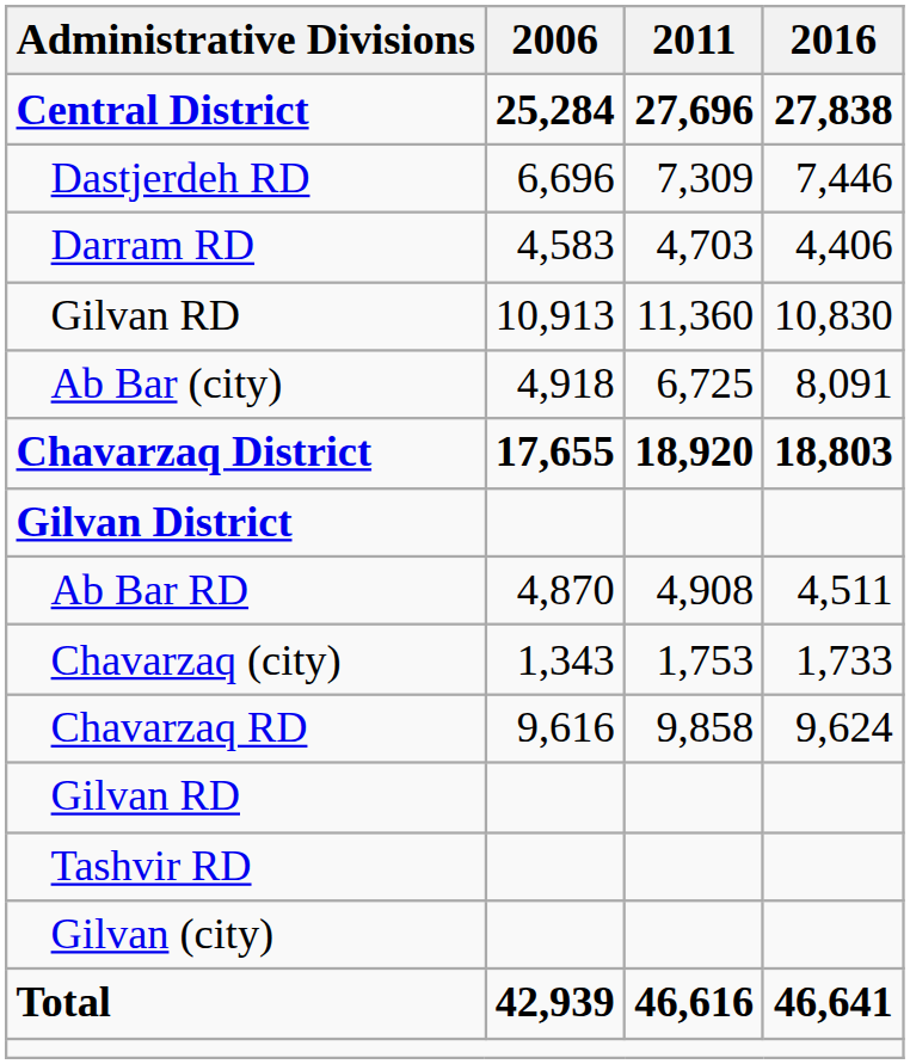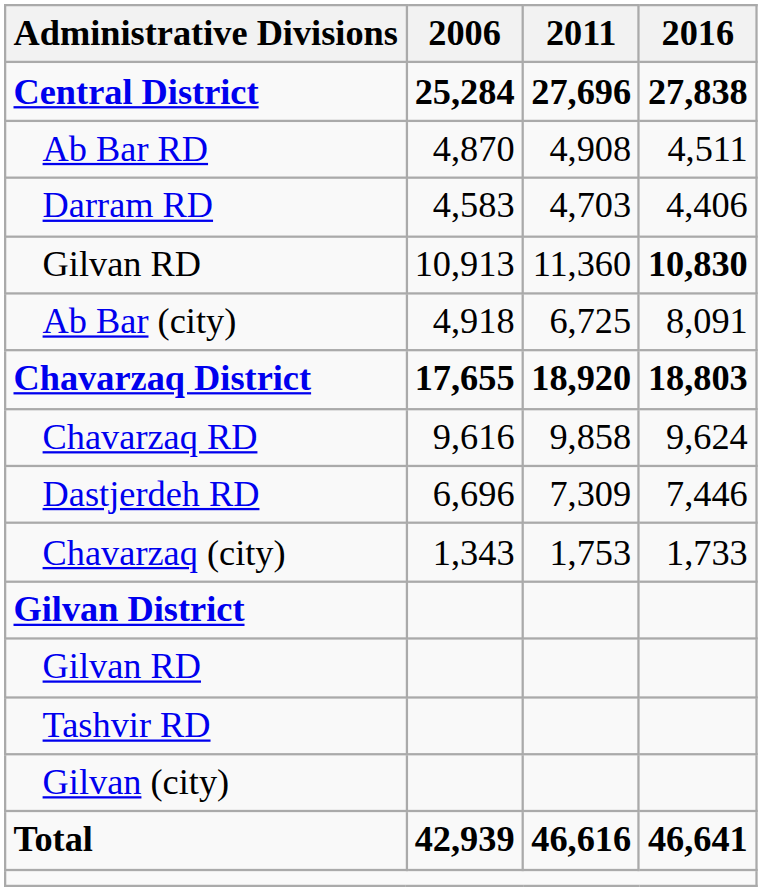 <table class="wikitable">
 <tr>
 <th>Administrative Divisions</th>
 <th>2006</th>
 <th>2011</th>
 <th>2016</th>
 </tr>
 <tr>
 <td><strong><a href='#'>Central District</a></strong></td>
 <td style="text-align: right;"><strong>25,284</strong></td>
 <td style="text-align: right;"><strong>27,696</strong></td>
 <td style="text-align: right;"><strong>27,838</strong></td>
 </tr>
 <tr>
-<td style="padding-left: 1em;"><a href='#'>Dastjerdeh RD</a></td>
-<td style="text-align: right;">6,696</td>
-<td style="text-align: right;">7,309</td>
-<td style="text-align: right;">7,446</td>
+<td style="padding-left: 1em;"><a href='#'>Ab Bar RD</a></td>
+<td style="text-align: right;">4,870</td>
+<td style="text-align: right;">4,908</td>
+<td style="text-align: right;">4,511</td>
 </tr>
 <tr>
 <td style="padding-left: 1em;"><a href='#'>Darram RD</a></td>
 <td style="text-align: right;">4,583</td>
 <td style="text-align: right;">4,703</td>
 <td style="text-align: right;">4,406</td>
 </tr>
 <tr>
 <td style="padding-left: 1em;">Gilvan RD</td>
 <td style="text-align: right;">10,913</td>
 <td style="text-align: right;">11,360</td>
-<td style="text-align: right;">10,830</td>
+<td style="text-align: right;"><strong>10,830</strong></td>
 </tr>
 <tr>
 <td style="padding-left: 1em;"><a href='#'>Ab Bar</a> (city)</td>
 <td style="text-align: right;">4,918</td>
 <td style="text-align: right;">6,725</td>
 <td style="text-align: right;">8,091</td>
 </tr>
 <tr>
 <td><strong><a href='#'>Chavarzaq District</a></strong></td>
 <td style="text-align: right;"><strong>17,655</strong></td>
 <td style="text-align: right;"><strong>18,920</strong></td>
 <td style="text-align: right;"><strong>18,803</strong></td>
 </tr>
 <tr>
-<td><strong><a href='#'>Gilvan District</a></strong></td>
-<td style="text-align: right;"></td>
-<td style="text-align: right;"></td>
-<td style="text-align: right;"></td>
+<td style="padding-left: 1em;"><a href='#'>Chavarzaq RD</a></td>
+<td style="text-align: right;">9,616</td>
+<td style="text-align: right;">9,858</td>
+<td style="text-align: right;">9,624</td>
 </tr>
 <tr>
-<td style="padding-left: 1em;"><a href='#'>Ab Bar RD</a></td>
-<td style="text-align: right;">4,870</td>
-<td style="text-align: right;">4,908</td>
-<td style="text-align: right;">4,511</td>
+<td style="padding-left: 1em;"><a href='#'>Dastjerdeh RD</a></td>
+<td style="text-align: right;">6,696</td>
+<td style="text-align: right;">7,309</td>
+<td style="text-align: right;">7,446</td>
 </tr>
 <tr>
 <td style="padding-left: 1em;"><a href='#'>Chavarzaq</a> (city)</td>
 <td style="text-align: right;">1,343</td>
 <td style="text-align: right;">1,753</td>
 <td style="text-align: right;">1,733</td>
 </tr>
 <tr>
-<td style="padding-left: 1em;"><a href='#'>Chavarzaq RD</a></td>
-<td style="text-align: right;">9,616</td>
-<td style="text-align: right;">9,858</td>
-<td style="text-align: right;">9,624</td>
+<td><strong><a href='#'>Gilvan District</a></strong></td>
+<td style="text-align: right;"></td>
+<td style="text-align: right;"></td>
+<td style="text-align: right;"></td>
 </tr>
 <tr>
 <td style="padding-left: 1em;"><a href='#'>Gilvan RD</a></td>
 <td style="text-align: right;"></td>
 <td style="text-align: right;"></td>
 <td style="text-align: right;"></td>
 </tr>
 <tr>
 <td style="padding-left: 1em;"><a href='#'>Tashvir RD</a></td>
 <td style="text-align: right;"></td>
 <td style="text-align: right;"></td>
 <td style="text-align: right;"></td>
 </tr>
 <tr>
 <td style="padding-left: 1em;"><a href='#'>Gilvan</a> (city)</td>
 <td style="text-align: right;"></td>
 <td style="text-align: right;"></td>
 <td style="text-align: right;"></td>
 </tr>
 <tr>
 <td><strong>Total</strong></td>
 <td style="text-align: right;"><strong>42,939</strong></td>
 <td style="text-align: right;"><strong>46,616</strong></td>
 <td style="text-align: right;"><strong>46,641</strong></td>
 </tr>
 <tr>
 <td colspan=4></td>
 </tr>
 </table>
